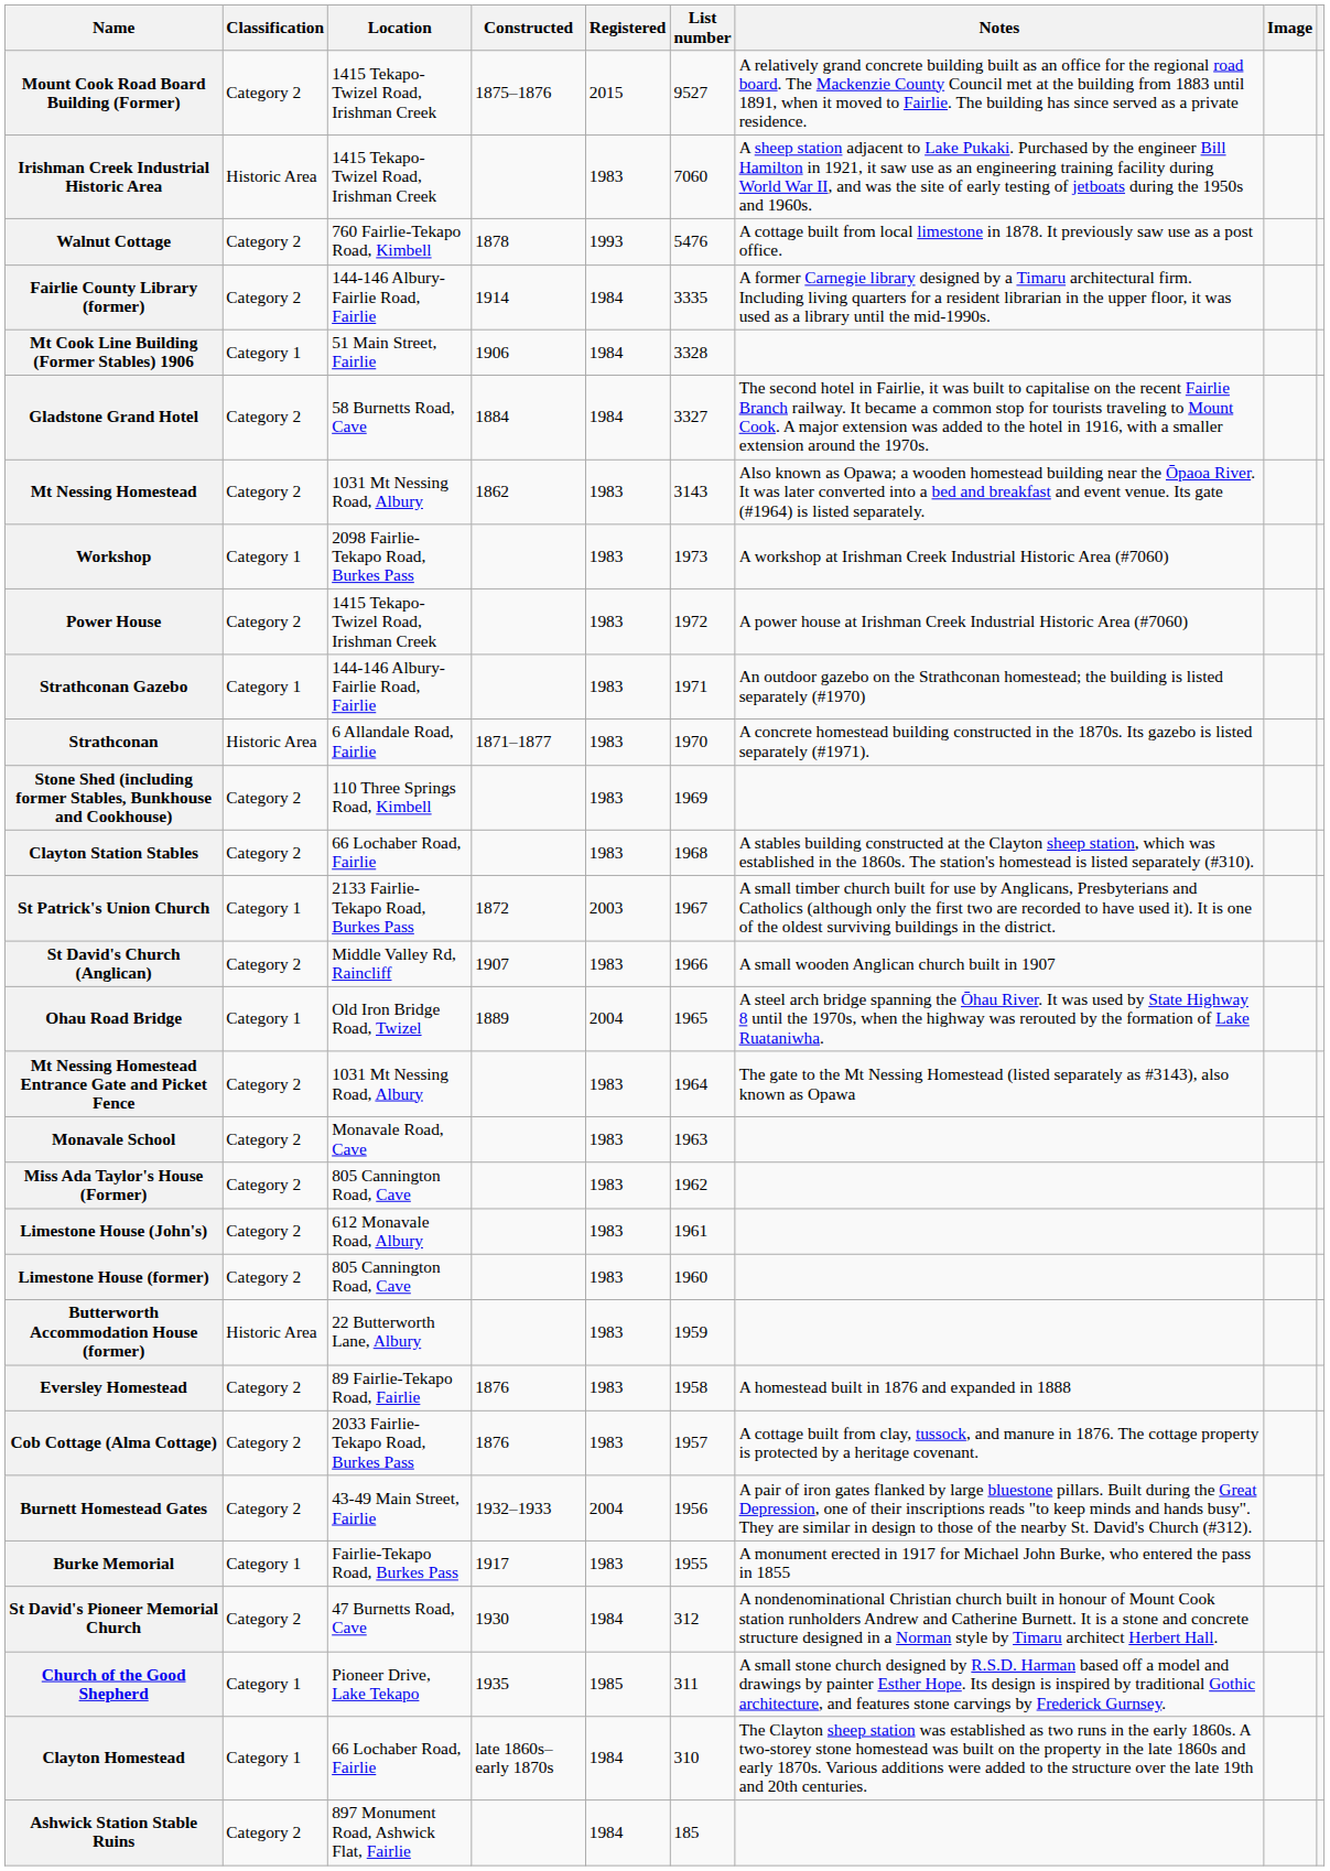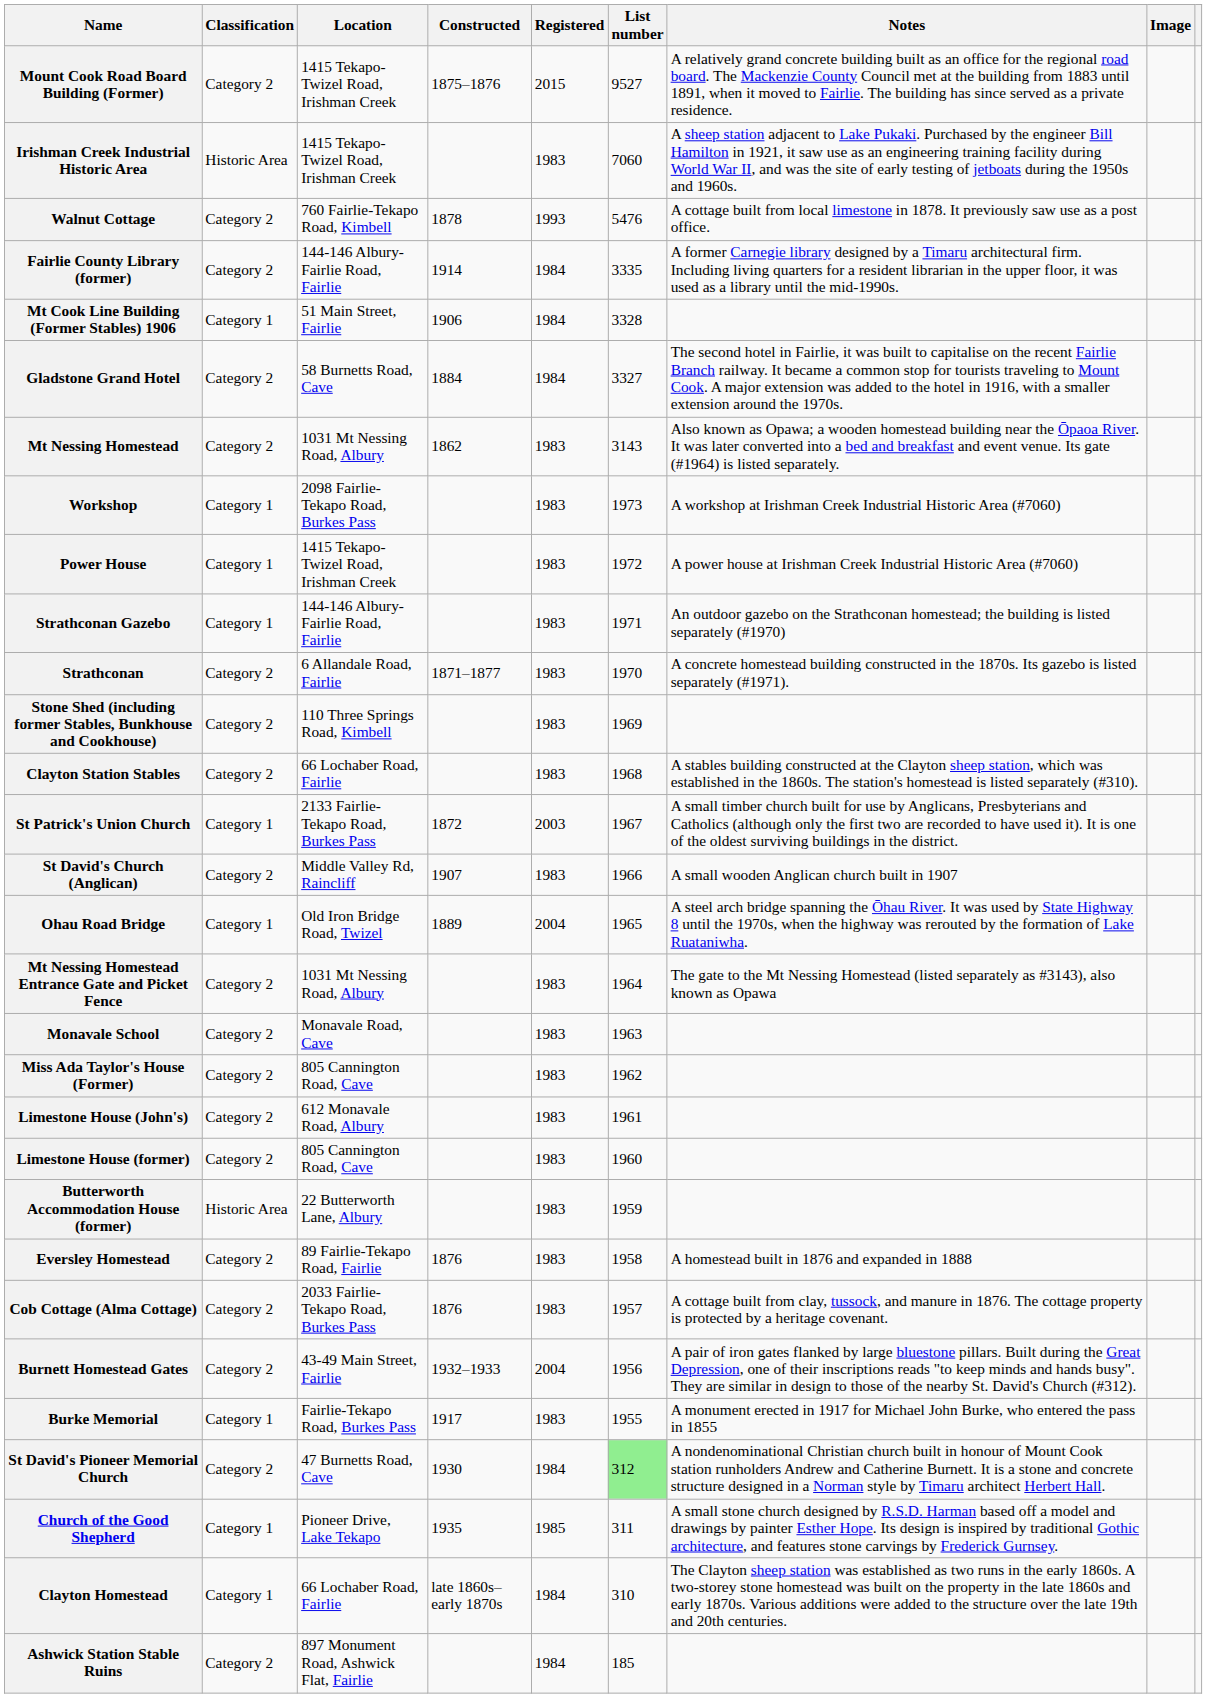 <table class="wikitable sortable">
 <tr>
 <th scope="col">Name</th>
 <th scope="col">Classification</th>
 <th class="unsortable" scope="col">Location</th>
 <th scope="col">Constructed</th>
 <th scope="col">Registered</th>
 <th scope="col">List<br>number</th>
 <th class="unsortable" scope="col">Notes</th>
 <th class="unsortable" scope="col">Image</th>
 <th class="unsortable" scope="col"></th>
 </tr>
 <tr>
 <th scope="row">Mount Cook Road Board Building (Former)</th>
 <td>Category 2</td>
 <td>1415 Tekapo-Twizel Road, Irishman Creek</td>
 <td>1875–1876</td>
 <td>2015</td>
 <td>9527</td>
 <td>A relatively grand concrete building built as an office for the regional <a href='#'>road board</a>. The <a href='#'>Mackenzie County</a> Council met at the building from 1883 until 1891, when it moved to <a href='#'>Fairlie</a>. The building has since served as a private residence.</td>
 <td></td>
 <td></td>
 </tr>
 <tr>
 <th scope="row">Irishman Creek Industrial Historic Area</th>
 <td>Historic Area</td>
 <td>1415 Tekapo-Twizel Road, Irishman Creek</td>
 <td></td>
 <td>1983</td>
 <td>7060</td>
 <td>A  <a href='#'>sheep station</a> adjacent to <a href='#'>Lake Pukaki</a>. Purchased by the engineer <a href='#'>Bill Hamilton</a> in 1921, it saw use as an engineering training facility during <a href='#'>World War II</a>, and was the site of early testing of <a href='#'>jetboats</a> during the 1950s and 1960s.</td>
 <td></td>
 <td></td>
 </tr>
 <tr>
 <th scope="row">Walnut Cottage</th>
 <td>Category 2</td>
 <td>760 Fairlie-Tekapo Road, <a href='#'>Kimbell</a></td>
 <td>1878</td>
 <td>1993</td>
 <td>5476</td>
 <td>A cottage built from local <a href='#'>limestone</a> in 1878. It previously saw use as a post office.</td>
 <td></td>
 <td></td>
 </tr>
 <tr>
 <th scope="row">Fairlie County Library (former)</th>
 <td>Category 2</td>
 <td>144-146 Albury-Fairlie Road, <a href='#'>Fairlie</a></td>
 <td>1914</td>
 <td>1984</td>
 <td>3335</td>
 <td>A former <a href='#'>Carnegie library</a> designed by a <a href='#'>Timaru</a> architectural firm. Including living quarters for a resident librarian in the upper floor, it was used as a library until the mid-1990s.</td>
 <td></td>
 <td></td>
 </tr>
 <tr>
 <th scope="row">Mt Cook Line Building (Former Stables) 1906</th>
 <td>Category 1</td>
 <td>51 Main Street, <a href='#'>Fairlie</a></td>
 <td>1906</td>
 <td>1984</td>
 <td>3328</td>
 <td></td>
 <td></td>
 <td></td>
 </tr>
 <tr>
 <th scope="row">Gladstone Grand Hotel</th>
 <td>Category 2</td>
 <td>58 Burnetts Road, <a href='#'>Cave</a></td>
 <td>1884</td>
 <td>1984</td>
 <td>3327</td>
 <td>The second hotel in Fairlie, it was built to capitalise on the recent <a href='#'>Fairlie Branch</a> railway. It became a common stop for tourists traveling to <a href='#'>Mount Cook</a>. A major extension was added to the hotel in 1916, with a smaller extension around the 1970s.</td>
 <td></td>
 <td></td>
 </tr>
 <tr>
 <th scope="row">Mt Nessing Homestead</th>
 <td>Category 2</td>
 <td>1031 Mt Nessing Road, <a href='#'>Albury</a></td>
 <td>1862</td>
 <td>1983</td>
 <td>3143</td>
 <td>Also known as Opawa; a wooden homestead building near the <a href='#'>Ōpaoa River</a>. It was later converted into a <a href='#'>bed and breakfast</a> and event venue. Its gate (#1964) is listed separately.</td>
 <td></td>
 <td></td>
 </tr>
 <tr>
 <th scope="row">Workshop</th>
 <td>Category 1</td>
 <td>2098 Fairlie-Tekapo Road, <a href='#'>Burkes Pass</a></td>
 <td></td>
 <td>1983</td>
 <td>1973</td>
 <td>A workshop at Irishman Creek Industrial Historic Area (#7060)</td>
 <td></td>
 <td></td>
 </tr>
 <tr>
 <th scope="row">Power House</th>
-<td>Category 2</td>
+<td>Category 1</td>
 <td>1415 Tekapo-Twizel Road, Irishman Creek</td>
 <td></td>
 <td>1983</td>
 <td>1972</td>
 <td>A power house at Irishman Creek Industrial Historic Area (#7060)</td>
 <td></td>
 <td></td>
 </tr>
 <tr>
 <th scope="row">Strathconan Gazebo</th>
 <td>Category 1</td>
 <td>144-146 Albury-Fairlie Road, <a href='#'>Fairlie</a></td>
 <td></td>
 <td>1983</td>
 <td>1971</td>
 <td>An outdoor gazebo on the Strathconan homestead; the building is listed separately (#1970)</td>
 <td></td>
 <td></td>
 </tr>
 <tr>
 <th scope="row">Strathconan</th>
-<td>Historic Area</td>
+<td>Category 2</td>
 <td>6 Allandale Road, <a href='#'>Fairlie</a></td>
 <td>1871–1877</td>
 <td>1983</td>
 <td>1970</td>
 <td>A concrete homestead building constructed in the 1870s. Its gazebo is listed separately (#1971).</td>
 <td></td>
 <td></td>
 </tr>
 <tr>
 <th scope="row">Stone Shed (including former Stables, Bunkhouse and Cookhouse)</th>
 <td>Category 2</td>
 <td>110 Three Springs Road, <a href='#'>Kimbell</a></td>
 <td></td>
 <td>1983</td>
 <td>1969</td>
 <td></td>
 <td></td>
 <td></td>
 </tr>
 <tr>
 <th scope="row">Clayton Station Stables</th>
 <td>Category 2</td>
 <td>66 Lochaber Road, <a href='#'>Fairlie</a></td>
 <td></td>
 <td>1983</td>
 <td>1968</td>
 <td>A stables building constructed at the Clayton <a href='#'>sheep station</a>, which was established in the 1860s. The station's homestead is listed separately (#310).</td>
 <td></td>
 <td></td>
 </tr>
 <tr>
 <th scope="row">St Patrick's Union Church</th>
 <td>Category 1</td>
 <td>2133 Fairlie-Tekapo Road, <a href='#'>Burkes Pass</a></td>
 <td>1872</td>
 <td>2003</td>
 <td>1967</td>
 <td>A small timber church built for use by Anglicans, Presbyterians and Catholics (although only the first two are recorded to have used it). It is one of the oldest surviving buildings in the district.</td>
 <td></td>
 <td></td>
 </tr>
 <tr>
 <th scope="row">St David's Church (Anglican)</th>
 <td>Category 2</td>
 <td>Middle Valley Rd, <a href='#'>Raincliff</a></td>
 <td>1907</td>
 <td>1983</td>
 <td>1966</td>
 <td>A small wooden Anglican church built in 1907</td>
 <td></td>
 <td></td>
 </tr>
 <tr>
 <th scope="row">Ohau Road Bridge</th>
 <td>Category 1</td>
 <td>Old Iron Bridge Road, <a href='#'>Twizel</a></td>
 <td>1889</td>
 <td>2004</td>
 <td>1965</td>
 <td>A steel arch bridge spanning the <a href='#'>Ōhau River</a>. It was used by <a href='#'>State Highway 8</a> until the 1970s, when the highway was rerouted by the formation of <a href='#'>Lake Ruataniwha</a>.</td>
 <td></td>
 <td></td>
 </tr>
 <tr>
 <th scope="row">Mt Nessing Homestead Entrance Gate and Picket Fence</th>
 <td>Category 2</td>
 <td>1031 Mt Nessing Road, <a href='#'>Albury</a></td>
 <td></td>
 <td>1983</td>
 <td>1964</td>
 <td>The gate to the Mt Nessing Homestead (listed separately as #3143), also known as Opawa</td>
 <td></td>
 <td></td>
 </tr>
 <tr>
 <th scope="row">Monavale School</th>
 <td>Category 2</td>
 <td>Monavale Road, <a href='#'>Cave</a></td>
 <td></td>
 <td>1983</td>
 <td>1963</td>
 <td></td>
 <td></td>
 <td></td>
 </tr>
 <tr>
 <th scope="row">Miss Ada Taylor's House (Former)</th>
 <td>Category 2</td>
 <td>805 Cannington Road, <a href='#'>Cave</a></td>
 <td></td>
 <td>1983</td>
 <td>1962</td>
 <td></td>
 <td></td>
 <td></td>
 </tr>
 <tr>
 <th scope="row">Limestone House (John's)</th>
 <td>Category 2</td>
 <td>612 Monavale Road, <a href='#'>Albury</a></td>
 <td></td>
 <td>1983</td>
 <td>1961</td>
 <td></td>
 <td></td>
 <td></td>
 </tr>
 <tr>
 <th scope="row">Limestone House (former)</th>
 <td>Category 2</td>
 <td>805 Cannington Road, <a href='#'>Cave</a></td>
 <td></td>
 <td>1983</td>
 <td>1960</td>
 <td></td>
 <td></td>
 <td></td>
 </tr>
 <tr>
 <th scope="row">Butterworth Accommodation House (former)</th>
 <td>Historic Area</td>
 <td>22 Butterworth Lane, <a href='#'>Albury</a></td>
 <td></td>
 <td>1983</td>
 <td>1959</td>
 <td></td>
 <td></td>
 <td></td>
 </tr>
 <tr>
 <th scope="row">Eversley Homestead</th>
 <td>Category 2</td>
 <td>89 Fairlie-Tekapo Road, <a href='#'>Fairlie</a></td>
 <td>1876</td>
 <td>1983</td>
 <td>1958</td>
 <td>A homestead built in 1876 and expanded in 1888</td>
 <td></td>
 <td></td>
 </tr>
 <tr>
 <th scope="row">Cob Cottage (Alma Cottage)</th>
 <td>Category 2</td>
 <td>2033 Fairlie-Tekapo Road, <a href='#'>Burkes Pass</a></td>
 <td>1876</td>
 <td>1983</td>
 <td>1957</td>
 <td>A cottage built from clay, <a href='#'>tussock</a>, and manure in 1876. The cottage property is protected by a heritage covenant.</td>
 <td></td>
 <td></td>
 </tr>
 <tr>
 <th scope="row">Burnett Homestead Gates</th>
 <td>Category 2</td>
 <td>43-49 Main Street, <a href='#'>Fairlie</a></td>
 <td>1932–1933</td>
 <td>2004</td>
 <td>1956</td>
 <td>A pair of iron gates flanked by large <a href='#'>bluestone</a> pillars. Built during the <a href='#'>Great Depression</a>, one of their inscriptions reads "to keep minds and hands busy". They are similar in design to those of the nearby St. David's Church (#312).</td>
 <td></td>
 <td></td>
 </tr>
 <tr>
 <th scope="row">Burke Memorial</th>
 <td>Category 1</td>
 <td>Fairlie-Tekapo Road, <a href='#'>Burkes Pass</a></td>
 <td>1917</td>
 <td>1983</td>
 <td>1955</td>
 <td>A monument erected in 1917 for Michael John Burke, who entered the pass in 1855</td>
 <td></td>
 <td></td>
 </tr>
 <tr>
 <th scope="row">St David's Pioneer Memorial Church</th>
 <td>Category 2</td>
 <td>47 Burnetts Road, <a href='#'>Cave</a></td>
 <td>1930</td>
 <td>1984</td>
-<td>312</td>
+<td style="background: lightgreen;">312</td>
 <td>A nondenominational Christian church built in honour of Mount Cook station runholders Andrew and Catherine Burnett. It is a stone and concrete structure designed in a <a href='#'>Norman</a> style by <a href='#'>Timaru</a> architect <a href='#'>Herbert Hall</a>.</td>
 <td></td>
 <td></td>
 </tr>
 <tr>
 <th scope="row"><a href='#'>Church of the Good Shepherd</a></th>
 <td>Category 1</td>
 <td>Pioneer Drive, <a href='#'>Lake Tekapo</a></td>
 <td>1935</td>
 <td>1985</td>
 <td>311</td>
 <td>A small stone church designed by <a href='#'>R.S.D. Harman</a> based off a model and drawings by painter <a href='#'>Esther Hope</a>. Its design is inspired by traditional <a href='#'>Gothic architecture</a>, and features stone carvings by <a href='#'>Frederick Gurnsey</a>.</td>
 <td></td>
 <td></td>
 </tr>
 <tr>
 <th scope="row">Clayton Homestead</th>
 <td>Category 1</td>
 <td>66 Lochaber Road, <a href='#'>Fairlie</a></td>
 <td>late 1860s–early 1870s</td>
 <td>1984</td>
 <td>310</td>
 <td>The Clayton <a href='#'>sheep station</a> was established as two runs in the early 1860s. A two-storey stone homestead was built on the property in the late 1860s and early 1870s. Various additions were added to the structure over the late 19th and 20th centuries.</td>
 <td></td>
 <td></td>
 </tr>
 <tr>
 <th scope="row">Ashwick Station Stable Ruins</th>
 <td>Category 2</td>
 <td>897 Monument Road, Ashwick Flat, <a href='#'>Fairlie</a></td>
 <td></td>
 <td>1984</td>
 <td>185</td>
 <td></td>
 <td></td>
 <td></td>
 </tr>
 </table>
